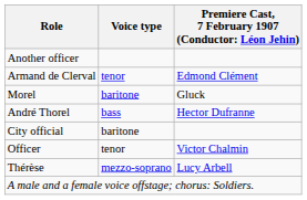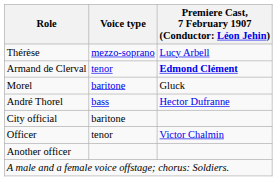 <table class="wikitable">
 <tr>
 <th>Role</th>
 <th>Voice type</th>
 <th>Premiere Cast,<br> 7 February 1907<br>(Conductor: <a href='#'>Léon Jehin</a>)</th>
 </tr>
 <tr>
-<td>Another officer</td>
-<td></td>
-<td></td>
+<td>Thérèse</td>
+<td><a href='#'>mezzo-soprano</a></td>
+<td><a href='#'>Lucy Arbell</a></td>
 </tr>
 <tr>
 <td>Armand de Clerval</td>
 <td><a href='#'>tenor</a></td>
-<td><a href='#'>Edmond Clément</a></td>
+<td><strong><a href='#'>Edmond Clément</a></strong></td>
 </tr>
 <tr>
 <td>Morel</td>
 <td><a href='#'>baritone</a></td>
 <td>Gluck</td>
 </tr>
 <tr>
 <td>André Thorel</td>
 <td><a href='#'>bass</a></td>
 <td><a href='#'>Hector Dufranne</a></td>
 </tr>
 <tr>
 <td>City official</td>
 <td>baritone</td>
 <td></td>
 </tr>
 <tr>
 <td>Officer</td>
 <td>tenor</td>
 <td><a href='#'>Victor Chalmin</a></td>
 </tr>
 <tr>
-<td>Thérèse</td>
-<td><a href='#'>mezzo-soprano</a></td>
-<td><a href='#'>Lucy Arbell</a></td>
+<td>Another officer</td>
+<td></td>
+<td></td>
 </tr>
 <tr>
 <td colspan="3"><em>A male and a female voice offstage; chorus: Soldiers.</em></td>
 </tr>
 </table>
